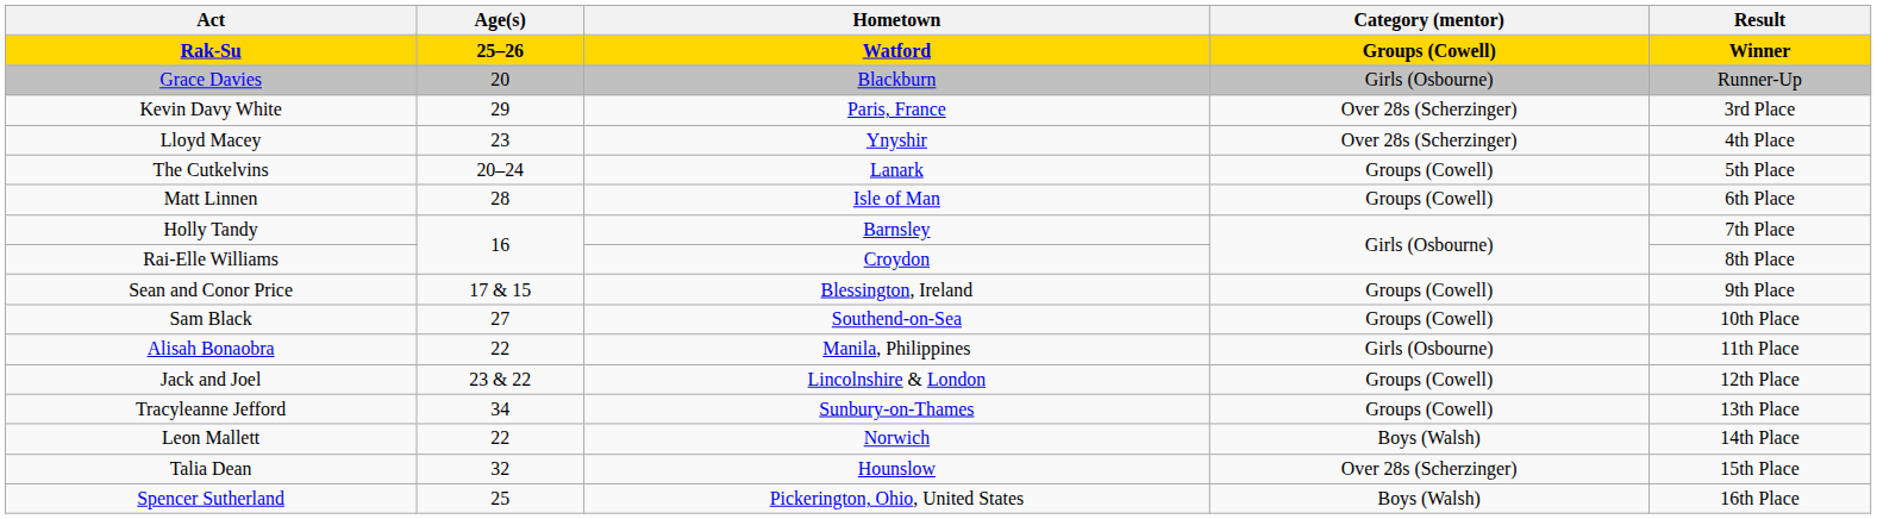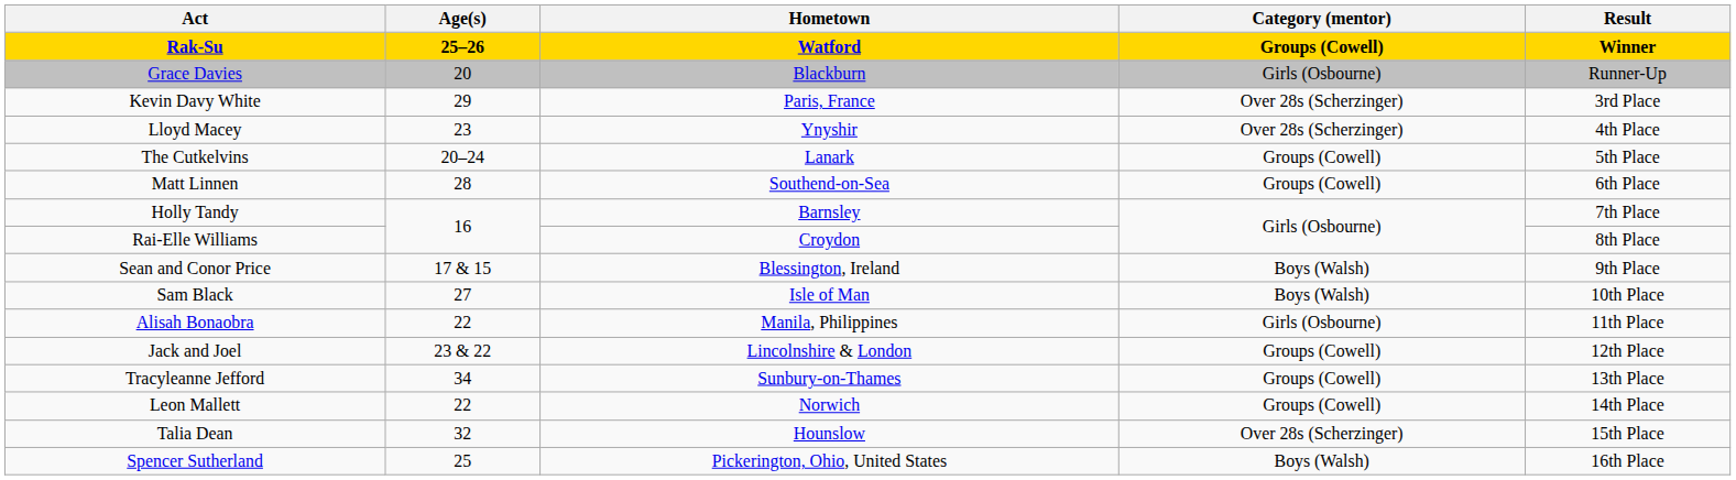 <table class="wikitable sortable" style="width:100%; text-align:center;">
 <tr>
 <th>Act</th>
 <th>Age(s)</th>
 <th>Hometown</th>
 <th>Category (mentor)</th>
 <th>Result</th>
 </tr>
 <tr bgcolor=gold>
 <td><strong><a href='#'>Rak-Su</a></strong></td>
 <td><strong>25–26</strong></td>
 <td><strong><a href='#'>Watford</a></strong></td>
 <td><strong>Groups (Cowell)</strong></td>
 <td><strong>Winner</strong></td>
 </tr>
 <tr bgcolor=silver>
 <td><a href='#'>Grace Davies</a></td>
 <td>20</td>
 <td><a href='#'>Blackburn</a></td>
 <td>Girls (Osbourne)</td>
 <td>Runner-Up</td>
 </tr>
 <tr>
 <td>Kevin Davy White</td>
 <td>29</td>
 <td><a href='#'>Paris, France</a></td>
 <td>Over 28s (Scherzinger)</td>
 <td>3rd Place</td>
 </tr>
 <tr>
 <td>Lloyd Macey</td>
 <td>23</td>
 <td><a href='#'>Ynyshir</a></td>
 <td>Over 28s (Scherzinger)</td>
 <td>4th Place</td>
 </tr>
 <tr>
 <td>The Cutkelvins</td>
 <td>20–24</td>
 <td><a href='#'>Lanark</a></td>
 <td>Groups (Cowell)</td>
 <td>5th Place</td>
 </tr>
 <tr>
 <td>Matt Linnen</td>
 <td>28</td>
-<td><a href='#'>Isle of Man</a></td>
+<td><a href='#'>Southend-on-Sea</a></td>
 <td>Groups (Cowell)</td>
 <td>6th Place</td>
 </tr>
 <tr>
 <td>Holly Tandy</td>
 <td rowspan=2>16</td>
 <td><a href='#'>Barnsley</a></td>
 <td rowspan=2>Girls (Osbourne)</td>
 <td>7th Place</td>
 </tr>
 <tr>
 <td>Rai-Elle Williams</td>
 <td><a href='#'>Croydon</a></td>
 <td>8th Place</td>
 </tr>
 <tr>
 <td>Sean and Conor Price</td>
 <td>17 & 15</td>
 <td><a href='#'>Blessington</a>, Ireland</td>
-<td>Groups (Cowell)</td>
+<td>Boys (Walsh)</td>
 <td>9th Place</td>
 </tr>
 <tr>
 <td>Sam Black</td>
 <td>27</td>
-<td><a href='#'>Southend-on-Sea</a></td>
-<td>Groups (Cowell)</td>
+<td><a href='#'>Isle of Man</a></td>
+<td>Boys (Walsh)</td>
 <td>10th Place</td>
 </tr>
 <tr>
 <td><a href='#'>Alisah Bonaobra</a> </td>
 <td>22</td>
 <td><a href='#'>Manila</a>, Philippines</td>
 <td>Girls (Osbourne)</td>
 <td>11th Place</td>
 </tr>
 <tr>
 <td>Jack and Joel </td>
 <td>23 & 22</td>
 <td><a href='#'>Lincolnshire</a> & <a href='#'>London</a></td>
 <td>Groups (Cowell)</td>
 <td>12th Place</td>
 </tr>
 <tr>
 <td>Tracyleanne Jefford</td>
 <td>34</td>
 <td><a href='#'>Sunbury-on-Thames</a></td>
 <td>Groups (Cowell)</td>
 <td>13th Place</td>
 </tr>
 <tr>
 <td>Leon Mallett </td>
 <td>22</td>
 <td><a href='#'>Norwich</a></td>
-<td>Boys (Walsh)</td>
+<td>Groups (Cowell)</td>
 <td>14th Place</td>
 </tr>
 <tr>
 <td>Talia Dean </td>
 <td>32</td>
 <td><a href='#'>Hounslow</a></td>
 <td>Over 28s (Scherzinger)</td>
 <td>15th Place</td>
 </tr>
 <tr>
 <td><a href='#'>Spencer Sutherland</a></td>
 <td>25</td>
 <td><a href='#'>Pickerington, Ohio</a>, United States</td>
 <td>Boys (Walsh)</td>
 <td>16th Place</td>
 </tr>
 </table>
